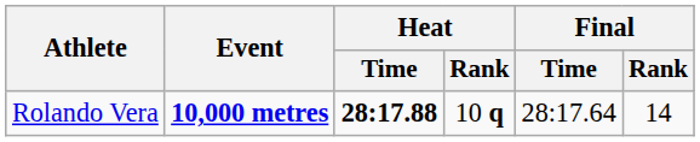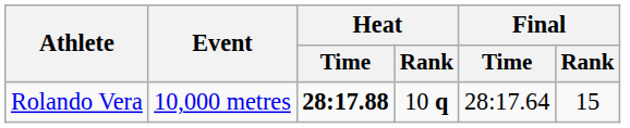 <table class=wikitable style="font-size:90%; text-align:center">
 <tr>
 <th rowspan=2>Athlete</th>
 <th rowspan=2>Event</th>
 <th colspan=2>Heat</th>
 <th colspan=2>Final</th>
 </tr>
 <tr style=font-size:95%>
 <th>Time</th>
 <th>Rank</th>
 <th>Time</th>
 <th>Rank</th>
 </tr>
 <tr align=center>
 <td align=left><a href='#'>Rolando Vera</a></td>
-<td align=left><strong><a href='#'>10,000 metres</a></strong></td>
+<td align=left><a href='#'>10,000 metres</a></td>
 <td><strong>28:17.88</strong></td>
 <td>10 <strong>q</strong></td>
 <td>28:17.64</td>
-<td>14</td>
+<td>15</td>
 </tr>
 </table>
